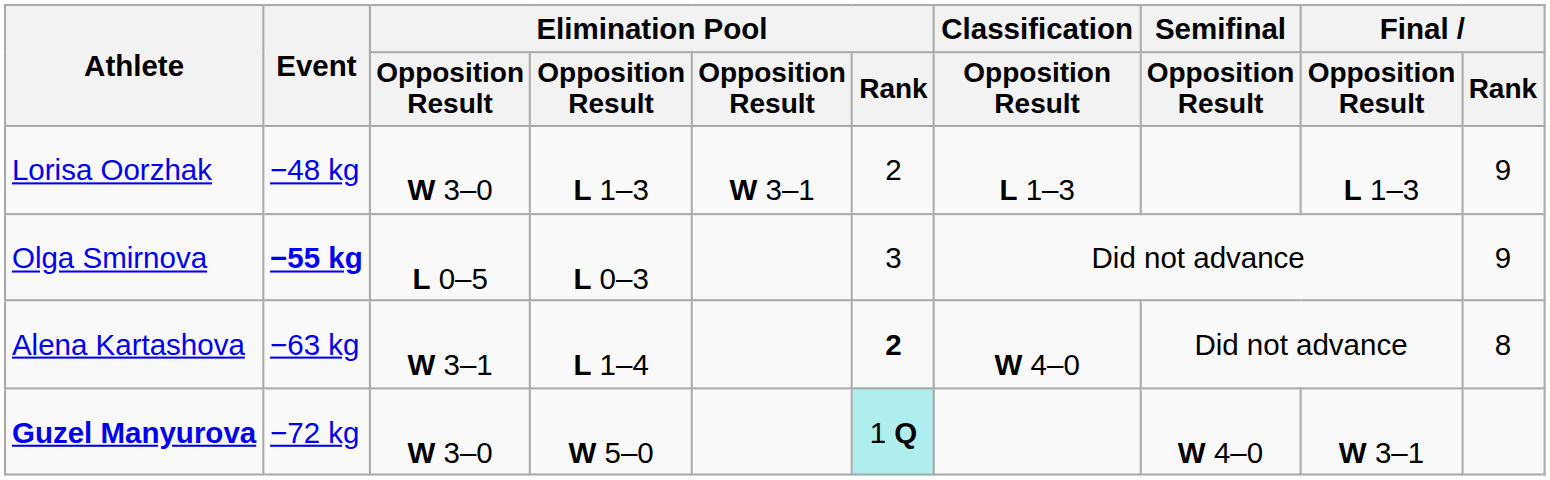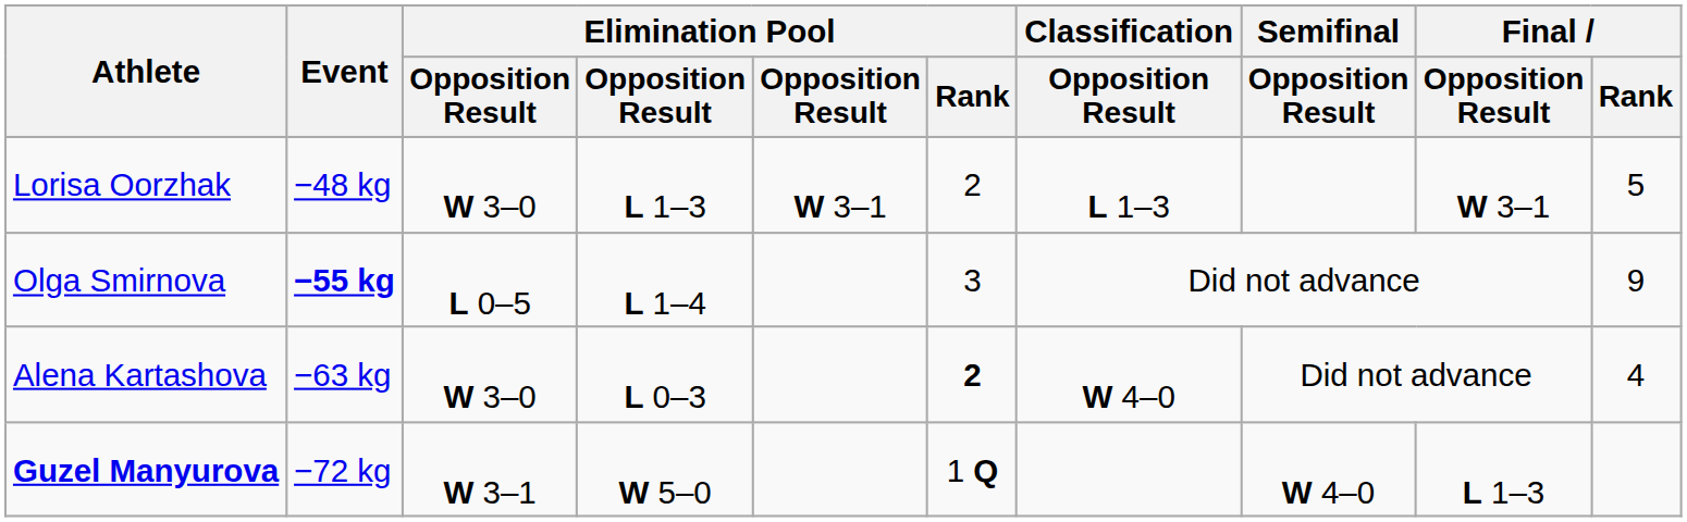 <table class="wikitable" style="font-size:90%">
 <tr>
 <th rowspan="2">Athlete</th>
 <th rowspan="2">Event</th>
 <th colspan=4>Elimination Pool</th>
 <th>Classification</th>
 <th>Semifinal</th>
 <th colspan=2>Final / </th>
 </tr>
 <tr style="font-size: 95%">
 <th>Opposition<br>Result</th>
 <th>Opposition<br>Result</th>
 <th>Opposition<br>Result</th>
 <th>Rank</th>
 <th>Opposition<br>Result</th>
 <th>Opposition<br>Result</th>
 <th>Opposition<br>Result</th>
 <th>Rank</th>
 </tr>
 <tr align=center>
 <td align=left><a href='#'>Lorisa Oorzhak</a></td>
 <td align=left><a href='#'>−48 kg</a></td>
 <td><br><strong>W</strong> 3–0 <sup></sup></td>
 <td><br><strong>L</strong> 1–3 <sup></sup></td>
 <td><br><strong>W</strong> 3–1 <sup></sup></td>
 <td>2</td>
 <td><br><strong>L</strong> 1–3 <sup></sup></td>
 <td></td>
-<td><br><strong>L</strong> 1–3 <sup></sup></td>
-<td>9</td>
+<td><br><strong>W</strong> 3–1 <sup></sup></td>
+<td>5</td>
 </tr>
 <tr align=center>
 <td align=left><a href='#'>Olga Smirnova</a></td>
 <td align=left><strong><a href='#'>−55 kg</a></strong></td>
 <td><br><strong>L</strong> 0–5 <sup></sup></td>
-<td><br><strong>L</strong> 0–3 <sup></sup></td>
+<td><br><strong>L</strong> 1–4 <sup></sup></td>
 <td></td>
 <td>3</td>
 <td colspan=3>Did not advance</td>
 <td>9</td>
 </tr>
 <tr align=center>
 <td align=left><a href='#'>Alena Kartashova</a></td>
 <td align=left><a href='#'>−63 kg</a></td>
-<td><br><strong>W</strong> 3–1 <sup></sup></td>
-<td><br><strong>L</strong> 1–4 <sup></sup></td>
+<td><br><strong>W</strong> 3–0 <sup></sup></td>
+<td><br><strong>L</strong> 0–3 <sup></sup></td>
 <td></td>
 <td><strong>2</strong></td>
 <td><br><strong>W</strong> 4–0 <sup></sup></td>
 <td colspan=2>Did not advance</td>
-<td>8</td>
+<td>4</td>
 </tr>
 <tr align=center>
 <td align=left><strong><a href='#'>Guzel Manyurova</a></strong></td>
 <td align=left><a href='#'>−72 kg</a></td>
-<td><br><strong>W</strong> 3–0 <sup></sup></td>
+<td><br><strong>W</strong> 3–1 <sup></sup></td>
 <td><br><strong>W</strong> 5–0 <sup></sup></td>
 <td></td>
-<td style="background: paleturquoise;">1 <strong>Q</strong></td>
+<td>1 <strong>Q</strong></td>
 <td></td>
 <td><br><strong>W</strong> 4–0 <sup></sup></td>
-<td><br><strong>W</strong> 3–1 <sup></sup></td>
+<td><br><strong>L</strong> 1–3 <sup></sup></td>
 <td></td>
 </tr>
 </table>
